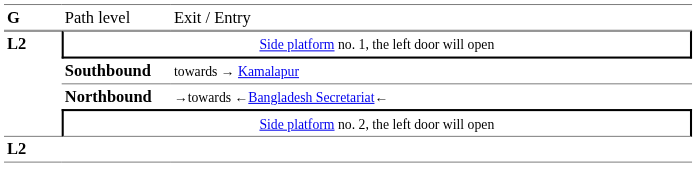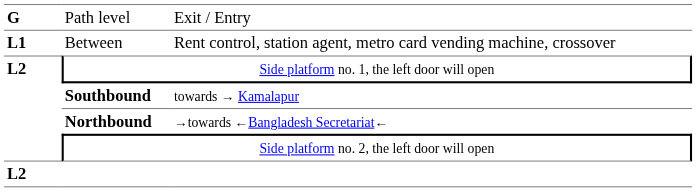 <table table border=0 cellspacing=0 cellpadding=3>
 <tr>
 <td style="border-bottom:solid 1px gray;border-top:solid 1px gray;" width=50 valign=top><strong>G</strong></td>
 <td style="border-top:solid 1px gray;border-bottom:solid 1px gray;" width=100 valign=top>Path level</td>
 <td style="border-top:solid 1px gray;border-bottom:solid 1px gray;" width=500 valign=top>Exit / Entry</td>
+</tr>
+<tr>
+<td valign=top><strong>L1</strong></td>
+<td valign=top>Between</td>
+<td valign=top>Rent control, station agent, metro card vending machine, crossover<br></td>
 </tr>
 <tr>
 <td style="border-top:solid 1px gray;border-bottom:solid 1px gray;" width=50 rowspan=4 valign=top><strong>L2</strong></td>
 <td style="border-top:solid 1px gray;border-right:solid 2px black;border-left:solid 2px black;border-bottom:solid 2px black;text-align:center;" colspan=2><small><a href='#'>Side platform</a> no. 1, the left door will open</small></td>
 </tr>
 <tr>
 <td style="border-bottom:solid 1px gray;" width=100><span><strong>Southbound</strong></span></td>
 <td style="border-bottom:solid 1px gray;" width=500><small>towards → <a href='#'>Kamalapur</a></small></td>
 </tr>
 <tr>
 <td><span><strong>Northbound </strong></span></td>
 <td><small><span>→</span>towards ←<a href='#'>Bangladesh Secretariat</a>←</small></td>
 </tr>
 <tr>
 <td style="border-top:solid 2px black;border-right:solid 2px black;border-left:solid 2px black;border-bottom:solid 1px gray;text-align:center;" colspan=2><small><a href='#'>Side platform</a> no. 2, the left door will open</small></td>
 </tr>
 <tr>
 <td style="border-bottom:solid 1px gray;" width=50 rowspan=2 valign=top><strong>L2</strong></td>
 <td style="border-bottom:solid 1px gray;" width=100></td>
 <td style="border-bottom:solid 1px gray;" width=500></td>
 </tr>
 <tr>
 </tr>
 </table>
